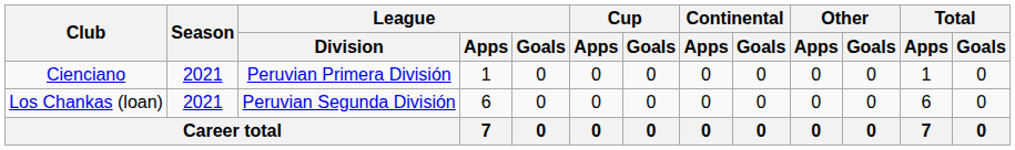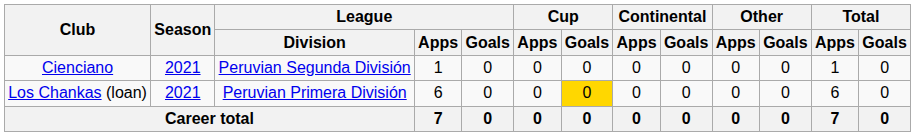 <table class="wikitable" style="text-align: center">
 <tr>
 <th rowspan="2">Club</th>
 <th rowspan="2">Season</th>
 <th colspan="3">League</th>
 <th colspan="2">Cup</th>
 <th colspan="2">Continental</th>
 <th colspan="2">Other</th>
 <th colspan="2">Total</th>
 </tr>
 <tr>
 <th>Division</th>
 <th>Apps</th>
 <th>Goals</th>
 <th>Apps</th>
 <th>Goals</th>
 <th>Apps</th>
 <th>Goals</th>
 <th>Apps</th>
 <th>Goals</th>
 <th>Apps</th>
 <th>Goals</th>
 </tr>
 <tr>
 <td><a href='#'>Cienciano</a></td>
 <td><a href='#'>2021</a></td>
-<td><a href='#'>Peruvian Primera División</a></td>
+<td><a href='#'>Peruvian Segunda División</a></td>
 <td>1</td>
 <td>0</td>
 <td>0</td>
 <td>0</td>
 <td>0</td>
 <td>0</td>
 <td>0</td>
 <td>0</td>
 <td>1</td>
 <td>0</td>
 </tr>
 <tr>
 <td><a href='#'>Los Chankas</a> (loan)</td>
 <td><a href='#'>2021</a></td>
-<td><a href='#'>Peruvian Segunda División</a></td>
+<td><a href='#'>Peruvian Primera División</a></td>
 <td>6</td>
 <td>0</td>
 <td>0</td>
-<td>0</td>
+<td style="background: gold;">0</td>
 <td>0</td>
 <td>0</td>
 <td>0</td>
 <td>0</td>
 <td>6</td>
 <td>0</td>
 </tr>
 <tr>
 <th colspan="3"><strong>Career total</strong></th>
 <th>7</th>
 <th>0</th>
 <th>0</th>
 <th>0</th>
 <th>0</th>
 <th>0</th>
 <th>0</th>
 <th>0</th>
 <th>7</th>
 <th>0</th>
 </tr>
 </table>
